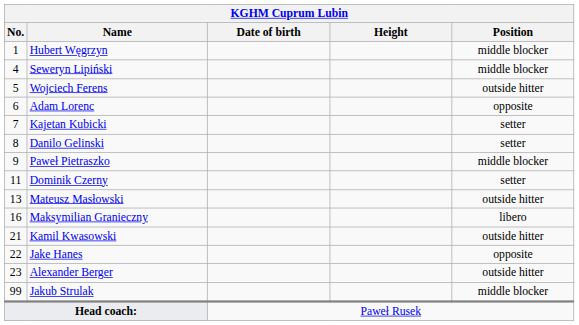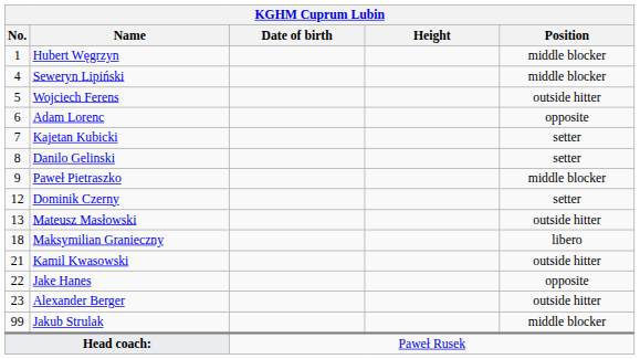 <table class="wikitable collapsible collapsed" style="font-size:100%; text-align:center">
 <tr>
 <th colspan=5 style="width:30em"><a href='#'>KGHM Cuprum Lubin</a></th>
 </tr>
 <tr>
 <th>No.</th>
 <th style="width:15em">Name</th>
 <th style="width:10em">Date of birth</th>
 <th style="width:10em">Height</th>
 <th style="width:10em">Position</th>
 </tr>
 <tr>
 <td>1</td>
 <td align=left> <a href='#'>Hubert Węgrzyn</a></td>
 <td align=right></td>
 <td></td>
 <td>middle blocker</td>
 </tr>
 <tr>
 <td>4</td>
 <td align=left> <a href='#'>Seweryn Lipiński</a></td>
 <td align=right></td>
 <td></td>
 <td>middle blocker</td>
 </tr>
 <tr>
 <td>5</td>
 <td align=left> <a href='#'>Wojciech Ferens</a></td>
 <td align=right></td>
 <td></td>
 <td>outside hitter</td>
 </tr>
 <tr>
 <td>6</td>
 <td align=left> <a href='#'>Adam Lorenc</a></td>
 <td align=right></td>
 <td></td>
 <td>opposite</td>
 </tr>
 <tr>
 <td>7</td>
 <td align=left> <a href='#'>Kajetan Kubicki</a></td>
 <td align=right></td>
 <td></td>
 <td>setter</td>
 </tr>
 <tr>
 <td>8</td>
 <td align=left> <a href='#'>Danilo Gelinski</a></td>
 <td align=right></td>
 <td></td>
 <td>setter</td>
 </tr>
 <tr>
 <td>9</td>
 <td align=left> <a href='#'>Paweł Pietraszko</a></td>
 <td align=right></td>
 <td></td>
 <td>middle blocker</td>
 </tr>
 <tr>
-<td>11</td>
+<td>12</td>
 <td align=left> <a href='#'>Dominik Czerny</a></td>
 <td align=right></td>
 <td></td>
 <td>setter</td>
 </tr>
 <tr>
 <td>13</td>
 <td align=left> <a href='#'>Mateusz Masłowski</a></td>
 <td align=right></td>
 <td></td>
 <td>outside hitter</td>
 </tr>
 <tr>
-<td>16</td>
+<td>18</td>
 <td align=left> <a href='#'>Maksymilian Granieczny</a></td>
 <td align=right></td>
 <td></td>
 <td>libero</td>
 </tr>
 <tr>
 <td>21</td>
 <td align=left> <a href='#'>Kamil Kwasowski</a></td>
 <td align=right></td>
 <td></td>
 <td>outside hitter</td>
 </tr>
 <tr>
 <td>22</td>
 <td align=left> <a href='#'>Jake Hanes</a></td>
 <td align=right></td>
 <td></td>
 <td>opposite</td>
 </tr>
 <tr>
 <td>23</td>
 <td align=left> <a href='#'>Alexander Berger</a></td>
 <td align=right></td>
 <td></td>
 <td>outside hitter</td>
 </tr>
 <tr>
 <td>99</td>
 <td align=left> <a href='#'>Jakub Strulak</a></td>
 <td align=right></td>
 <td></td>
 <td>middle blocker</td>
 </tr>
 <tr style="border-top: 3px solid grey">
 <td colspan=2 style="background:#EAECF0"><strong>Head coach:</strong></td>
 <td colspan=3> <a href='#'>Paweł Rusek</a></td>
 </tr>
 </table>
